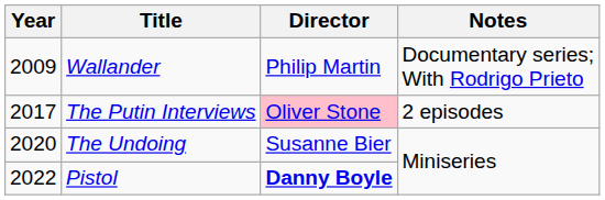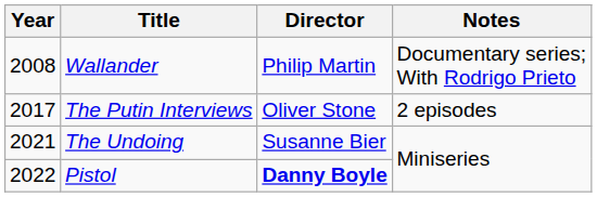 <table class="wikitable">
 <tr>
 <th>Year</th>
 <th>Title</th>
 <th>Director</th>
 <th>Notes</th>
 </tr>
 <tr>
-<td>2009</td>
+<td>2008</td>
 <td><em><a href='#'>Wallander</a></em></td>
 <td><a href='#'>Philip Martin</a></td>
 <td>Documentary series;<br>With <a href='#'>Rodrigo Prieto</a></td>
 </tr>
 <tr>
 <td>2017</td>
 <td><em><a href='#'>The Putin Interviews</a></em></td>
-<td style="background: pink;"><a href='#'>Oliver Stone</a></td>
+<td><a href='#'>Oliver Stone</a></td>
 <td>2 episodes</td>
 </tr>
 <tr>
-<td>2020</td>
+<td>2021</td>
 <td><em><a href='#'>The Undoing</a></em></td>
 <td><a href='#'>Susanne Bier</a></td>
 <td rowspan=2>Miniseries</td>
 </tr>
 <tr>
 <td>2022</td>
 <td><em><a href='#'>Pistol</a></em></td>
 <td><strong><a href='#'>Danny Boyle</a></strong></td>
 </tr>
 </table>
